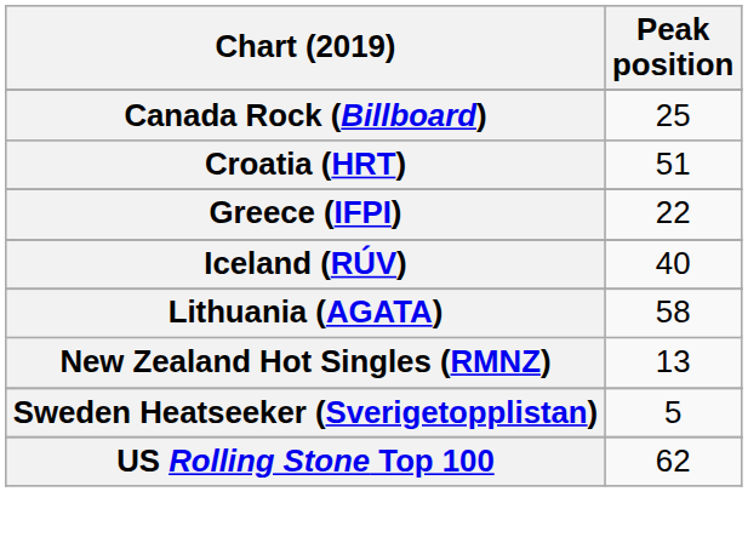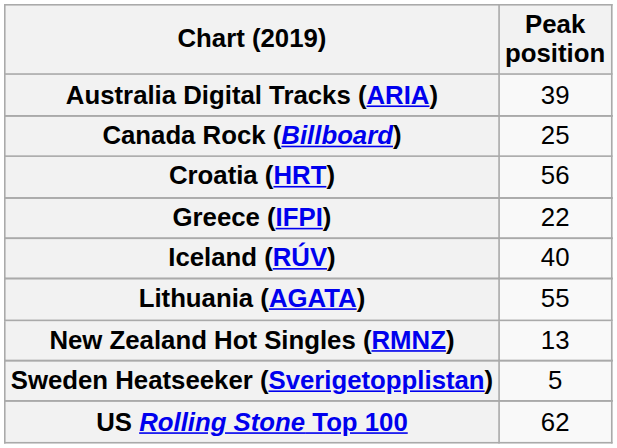 <table class="wikitable sortable plainrowheaders" style="text-align:center">
 <tr>
 <th scope="col">Chart (2019)</th>
 <th scope="col">Peak<br>position</th>
+</tr>
+<tr>
+<th scope="row">Australia Digital Tracks (<a href='#'>ARIA</a>)</th>
+<td>39</td>
 </tr>
 <tr>
 </tr>
 <tr>
 </tr>
 <tr>
 </tr>
 <tr>
 <th scope="row">Canada Rock (<em><a href='#'>Billboard</a></em>)</th>
 <td>25</td>
 </tr>
 <tr>
 <th scope="row">Croatia (<a href='#'>HRT</a>)</th>
-<td>51</td>
+<td>56</td>
 </tr>
 <tr>
 </tr>
 <tr>
 </tr>
 <tr>
 <th scope="row">Greece (<a href='#'>IFPI</a>)</th>
 <td>22</td>
 </tr>
 <tr>
 </tr>
 <tr>
 <th scope="row">Iceland (<a href='#'>RÚV</a>)</th>
 <td>40</td>
 </tr>
 <tr>
 </tr>
 <tr>
 <th scope="row">Lithuania (<a href='#'>AGATA</a>)</th>
-<td>58</td>
+<td>55</td>
 </tr>
 <tr>
 <th scope="row">New Zealand Hot Singles (<a href='#'>RMNZ</a>)</th>
 <td>13</td>
 </tr>
 <tr>
 </tr>
 <tr>
 </tr>
 <tr>
 </tr>
 <tr>
 <th scope="row">Sweden Heatseeker (<a href='#'>Sverigetopplistan</a>)</th>
 <td>5</td>
 </tr>
 <tr>
 </tr>
 <tr>
 </tr>
 <tr>
 </tr>
 <tr>
 </tr>
 <tr>
 </tr>
 <tr>
 <th scope="row">US <a href='#'><em>Rolling Stone</em> Top 100</a></th>
 <td>62</td>
 </tr>
 </table>
